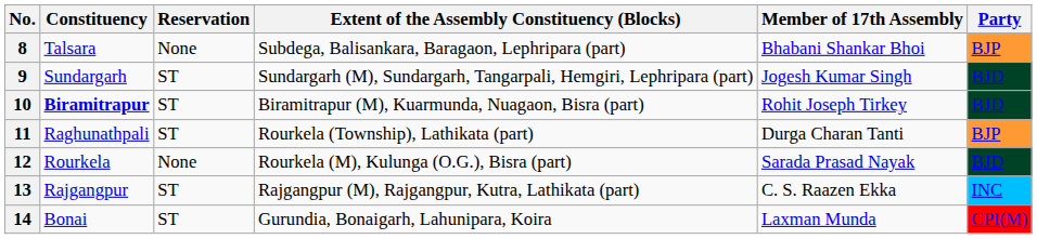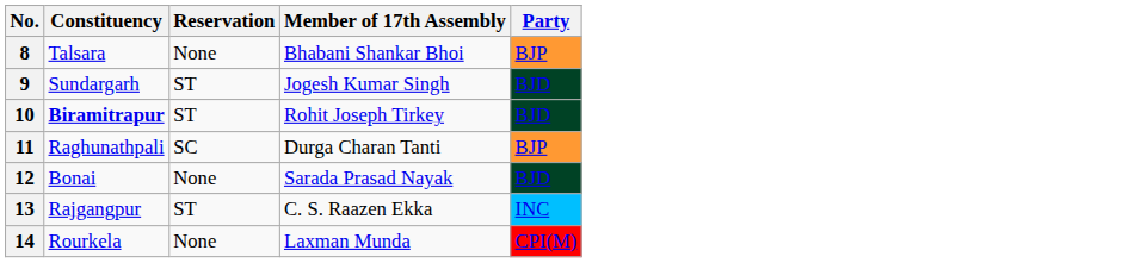 <table class="wikitable sortable">
 <tr>
 <th>No.</th>
 <th>Constituency</th>
 <th>Reservation</th>
-<th>Extent of the Assembly Constituency (Blocks)</th>
 <th>Member of 17th Assembly</th>
 <th><a href='#'>Party</a></th>
 </tr>
 <tr>
 <th>8</th>
 <td><a href='#'>Talsara</a></td>
 <td>None</td>
-<td>Subdega, Balisankara, Baragaon, Lephripara (part)</td>
 <td><a href='#'>Bhabani Shankar Bhoi</a></td>
 <td bgcolor="#FF9933"><a href='#'>BJP</a></td>
 </tr>
 <tr>
 <th>9</th>
 <td><a href='#'>Sundargarh</a></td>
 <td>ST</td>
-<td>Sundargarh (M), Sundargarh, Tangarpali, Hemgiri, Lephripara (part)</td>
 <td><a href='#'>Jogesh Kumar Singh</a></td>
 <td bgcolor="#004225"><a href='#'>BJD</a></td>
 </tr>
 <tr>
 <th>10</th>
 <td><strong><a href='#'>Biramitrapur</a></strong></td>
 <td>ST</td>
-<td>Biramitrapur (M), Kuarmunda, Nuagaon, Bisra (part) </td>
 <td><a href='#'>Rohit Joseph Tirkey</a></td>
 <td bgcolor="#004225"><a href='#'>BJD</a></td>
 </tr>
 <tr>
 <th>11</th>
 <td><a href='#'>Raghunathpali</a></td>
-<td>ST</td>
-<td>Rourkela (Township), Lathikata (part)</td>
+<td>SC</td>
 <td>Durga Charan Tanti</td>
 <td bgcolor="#FF9933"><a href='#'><span>BJP</span></a></td>
 </tr>
 <tr>
 <th>12</th>
-<td><a href='#'>Rourkela</a></td>
+<td><a href='#'>Bonai</a></td>
 <td>None</td>
-<td>Rourkela (M), Kulunga (O.G.), Bisra (part) </td>
 <td><a href='#'>Sarada Prasad Nayak</a></td>
 <td bgcolor="#004225"><a href='#'><span>BJD</span></a></td>
 </tr>
 <tr>
 <th>13</th>
 <td><a href='#'>Rajgangpur</a></td>
 <td>ST</td>
-<td>Rajgangpur (M), Rajgangpur, Kutra, Lathikata (part)</td>
 <td>C. S. Raazen Ekka</td>
 <td bgcolor="#00BFFF"><a href='#'><span>INC</span></a></td>
 </tr>
 <tr>
 <th>14</th>
-<td><a href='#'>Bonai</a></td>
-<td>ST</td>
-<td>Gurundia, Bonaigarh, Lahunipara, Koira</td>
+<td><a href='#'>Rourkela</a></td>
+<td>None</td>
 <td><a href='#'>Laxman Munda</a></td>
 <td bgcolor="#FF0000"><a href='#'>CPI(M)</a></td>
 </tr>
 </table>
